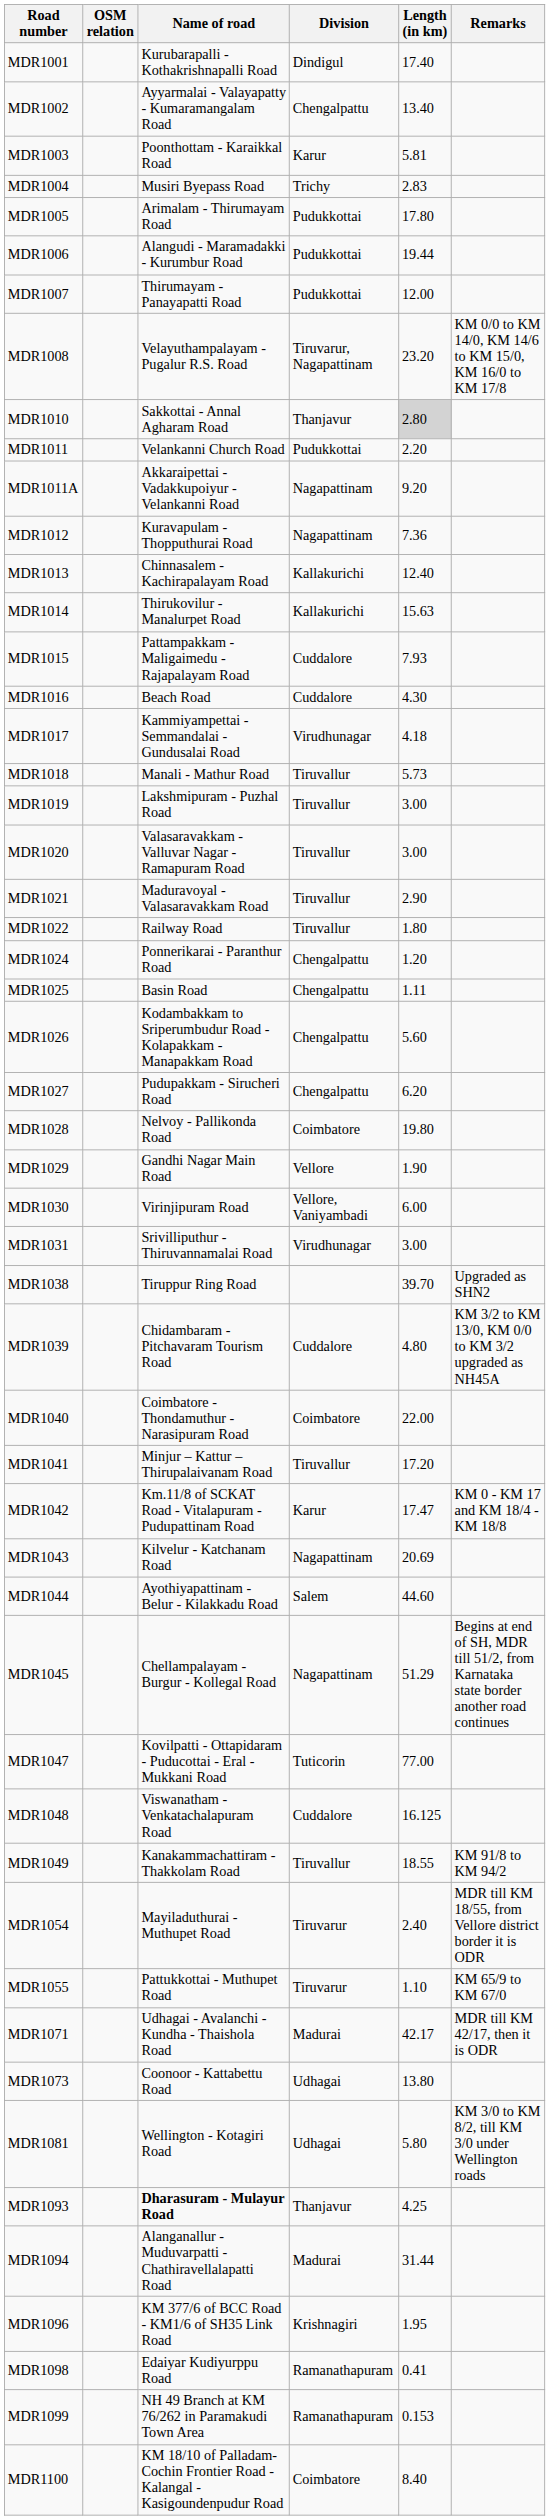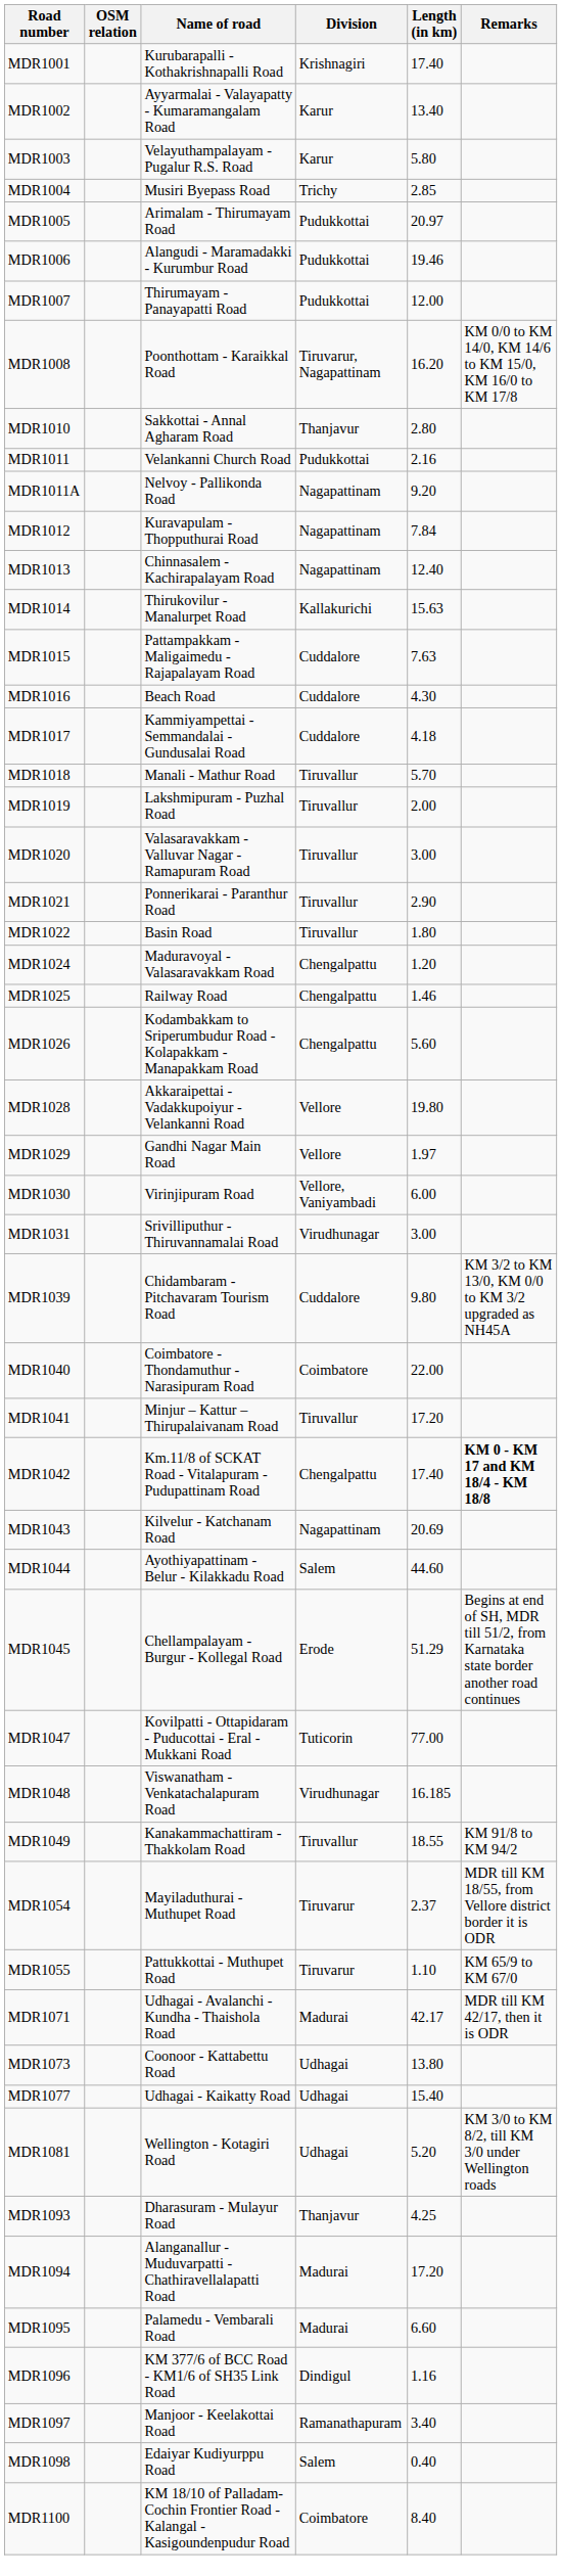 <table class="wikitable">
 <tr>
 <th>Road number</th>
 <th>OSM relation</th>
 <th>Name of road</th>
 <th>Division</th>
 <th>Length (in km)</th>
 <th>Remarks</th>
 </tr>
 <tr>
 <td>MDR1001</td>
 <td></td>
 <td>Kurubarapalli - Kothakrishnapalli Road</td>
-<td>Dindigul</td>
+<td>Krishnagiri</td>
 <td>17.40</td>
 <td></td>
 </tr>
 <tr>
 <td>MDR1002</td>
 <td></td>
 <td>Ayyarmalai - Valayapatty - Kumaramangalam Road</td>
-<td>Chengalpattu</td>
+<td>Karur</td>
 <td>13.40</td>
 <td></td>
 </tr>
 <tr>
 <td>MDR1003</td>
 <td></td>
-<td>Poonthottam - Karaikkal Road</td>
+<td>Velayuthampalayam - Pugalur R.S. Road</td>
 <td>Karur</td>
-<td>5.81</td>
+<td>5.80</td>
 <td></td>
 </tr>
 <tr>
 <td>MDR1004</td>
 <td></td>
 <td>Musiri Byepass Road</td>
 <td>Trichy</td>
-<td>2.83</td>
+<td>2.85</td>
 <td></td>
 </tr>
 <tr>
 <td>MDR1005</td>
 <td></td>
 <td>Arimalam - Thirumayam Road</td>
 <td>Pudukkottai</td>
-<td>17.80</td>
+<td>20.97</td>
 <td></td>
 </tr>
 <tr>
 <td>MDR1006</td>
 <td></td>
 <td>Alangudi - Maramadakki - Kurumbur Road</td>
 <td>Pudukkottai</td>
-<td>19.44</td>
+<td>19.46</td>
 <td></td>
 </tr>
 <tr>
 <td>MDR1007</td>
 <td></td>
 <td>Thirumayam - Panayapatti Road</td>
 <td>Pudukkottai</td>
 <td>12.00</td>
 <td></td>
 </tr>
 <tr>
 <td>MDR1008</td>
 <td></td>
-<td>Velayuthampalayam - Pugalur R.S. Road</td>
+<td>Poonthottam - Karaikkal Road</td>
 <td>Tiruvarur, Nagapattinam</td>
-<td>23.20</td>
+<td>16.20</td>
 <td>KM 0/0 to KM 14/0, KM 14/6 to KM 15/0, KM 16/0 to KM 17/8</td>
 </tr>
 <tr>
 <td>MDR1010</td>
 <td></td>
 <td>Sakkottai - Annal Agharam Road</td>
 <td>Thanjavur</td>
-<td style="background: lightgrey;">2.80</td>
+<td>2.80</td>
 <td></td>
 </tr>
 <tr>
 <td>MDR1011</td>
 <td></td>
 <td>Velankanni Church Road</td>
 <td>Pudukkottai</td>
-<td>2.20</td>
+<td>2.16</td>
 <td></td>
 </tr>
 <tr>
 <td>MDR1011A</td>
 <td></td>
-<td>Akkaraipettai - Vadakkupoiyur - Velankanni Road</td>
+<td>Nelvoy - Pallikonda Road</td>
 <td>Nagapattinam</td>
 <td>9.20</td>
 <td></td>
 </tr>
 <tr>
 <td>MDR1012</td>
 <td></td>
 <td>Kuravapulam - Thopputhurai Road</td>
 <td>Nagapattinam</td>
-<td>7.36</td>
+<td>7.84</td>
 <td></td>
 </tr>
 <tr>
 <td>MDR1013</td>
 <td></td>
 <td>Chinnasalem - Kachirapalayam Road</td>
-<td>Kallakurichi</td>
+<td>Nagapattinam</td>
 <td>12.40</td>
 <td></td>
 </tr>
 <tr>
 <td>MDR1014</td>
 <td></td>
 <td>Thirukovilur - Manalurpet Road</td>
 <td>Kallakurichi</td>
 <td>15.63</td>
 <td></td>
 </tr>
 <tr>
 <td>MDR1015</td>
 <td></td>
 <td>Pattampakkam - Maligaimedu - Rajapalayam Road</td>
 <td>Cuddalore</td>
-<td>7.93</td>
+<td>7.63</td>
 <td></td>
 </tr>
 <tr>
 <td>MDR1016</td>
 <td></td>
 <td>Beach Road</td>
 <td>Cuddalore</td>
 <td>4.30</td>
 <td></td>
 </tr>
 <tr>
 <td>MDR1017</td>
 <td></td>
 <td>Kammiyampettai - Semmandalai - Gundusalai Road</td>
-<td>Virudhunagar</td>
+<td>Cuddalore</td>
 <td>4.18</td>
 <td></td>
 </tr>
 <tr>
 <td>MDR1018</td>
 <td></td>
 <td>Manali - Mathur Road</td>
 <td>Tiruvallur</td>
-<td>5.73</td>
+<td>5.70</td>
 <td></td>
 </tr>
 <tr>
 <td>MDR1019</td>
 <td></td>
 <td>Lakshmipuram - Puzhal Road</td>
 <td>Tiruvallur</td>
-<td>3.00</td>
+<td>2.00</td>
 <td></td>
 </tr>
 <tr>
 <td>MDR1020</td>
 <td></td>
 <td>Valasaravakkam - Valluvar Nagar - Ramapuram Road</td>
 <td>Tiruvallur</td>
 <td>3.00</td>
 <td></td>
 </tr>
 <tr>
 <td>MDR1021</td>
 <td></td>
-<td>Maduravoyal - Valasaravakkam Road</td>
+<td>Ponnerikarai - Paranthur Road</td>
 <td>Tiruvallur</td>
 <td>2.90</td>
 <td></td>
 </tr>
 <tr>
 <td>MDR1022</td>
 <td></td>
-<td>Railway Road</td>
+<td>Basin Road</td>
 <td>Tiruvallur</td>
 <td>1.80</td>
 <td></td>
 </tr>
 <tr>
 <td>MDR1024</td>
 <td></td>
-<td>Ponnerikarai - Paranthur Road</td>
+<td>Maduravoyal - Valasaravakkam Road</td>
 <td>Chengalpattu</td>
 <td>1.20</td>
 <td></td>
 </tr>
 <tr>
 <td>MDR1025</td>
 <td></td>
-<td>Basin Road</td>
+<td>Railway Road</td>
 <td>Chengalpattu</td>
-<td>1.11</td>
+<td>1.46</td>
 <td></td>
 </tr>
 <tr>
 <td>MDR1026</td>
 <td></td>
 <td>Kodambakkam to Sriperumbudur Road - Kolapakkam - Manapakkam Road</td>
 <td>Chengalpattu</td>
 <td>5.60</td>
 <td></td>
 </tr>
 <tr>
-<td>MDR1027</td>
-<td></td>
-<td>Pudupakkam - Sirucheri Road</td>
-<td>Chengalpattu</td>
-<td>6.20</td>
-<td></td>
-</tr>
-<tr>
 <td>MDR1028</td>
 <td></td>
-<td>Nelvoy - Pallikonda Road</td>
-<td>Coimbatore</td>
+<td>Akkaraipettai - Vadakkupoiyur - Velankanni Road</td>
+<td>Vellore</td>
 <td>19.80</td>
 <td></td>
 </tr>
 <tr>
 <td>MDR1029</td>
 <td></td>
 <td>Gandhi Nagar Main Road</td>
 <td>Vellore</td>
-<td>1.90</td>
+<td>1.97</td>
 <td></td>
 </tr>
 <tr>
 <td>MDR1030</td>
 <td></td>
 <td>Virinjipuram Road</td>
 <td>Vellore, Vaniyambadi</td>
 <td>6.00</td>
 <td></td>
 </tr>
 <tr>
 <td>MDR1031</td>
 <td></td>
 <td>Srivilliputhur - Thiruvannamalai Road</td>
 <td>Virudhunagar</td>
 <td>3.00</td>
 <td></td>
 </tr>
 <tr>
-<td>MDR1038</td>
-<td></td>
-<td>Tiruppur Ring Road</td>
-<td></td>
-<td>39.70</td>
-<td>Upgraded as SHN2</td>
-</tr>
-<tr>
 <td>MDR1039</td>
 <td></td>
 <td>Chidambaram - Pitchavaram Tourism Road</td>
 <td>Cuddalore</td>
-<td>4.80</td>
+<td>9.80</td>
 <td>KM 3/2 to KM 13/0, KM 0/0 to KM 3/2 upgraded as NH45A</td>
 </tr>
 <tr>
 <td>MDR1040</td>
 <td></td>
 <td>Coimbatore - Thondamuthur - Narasipuram Road</td>
 <td>Coimbatore</td>
 <td>22.00</td>
 <td></td>
 </tr>
 <tr>
 <td>MDR1041</td>
 <td></td>
 <td>Minjur – Kattur – Thirupalaivanam Road</td>
 <td>Tiruvallur</td>
 <td>17.20</td>
 <td></td>
 </tr>
 <tr>
 <td>MDR1042</td>
 <td></td>
 <td>Km.11/8 of SCKAT Road - Vitalapuram - Pudupattinam Road</td>
-<td>Karur</td>
-<td>17.47</td>
-<td>KM 0 - KM 17 and KM 18/4 - KM 18/8</td>
+<td>Chengalpattu</td>
+<td>17.40</td>
+<td><strong>KM 0 - KM 17 and KM 18/4 - KM 18/8</strong></td>
 </tr>
 <tr>
 <td>MDR1043</td>
 <td></td>
 <td>Kilvelur - Katchanam Road</td>
 <td>Nagapattinam</td>
 <td>20.69</td>
 <td></td>
 </tr>
 <tr>
 <td>MDR1044</td>
 <td></td>
 <td>Ayothiyapattinam - Belur - Kilakkadu Road</td>
 <td>Salem</td>
 <td>44.60</td>
 <td></td>
 </tr>
 <tr>
 <td>MDR1045</td>
 <td></td>
 <td>Chellampalayam - Burgur - Kollegal Road</td>
-<td>Nagapattinam</td>
+<td>Erode</td>
 <td>51.29</td>
 <td>Begins at end of SH, MDR till 51/2, from Karnataka state border another road continues</td>
 </tr>
 <tr>
 <td>MDR1047</td>
 <td></td>
 <td>Kovilpatti - Ottapidaram - Puducottai - Eral - Mukkani Road</td>
 <td>Tuticorin</td>
 <td>77.00</td>
 <td></td>
 </tr>
 <tr>
 <td>MDR1048</td>
 <td></td>
 <td>Viswanatham - Venkatachalapuram Road</td>
-<td>Cuddalore</td>
-<td>16.125</td>
+<td>Virudhunagar</td>
+<td>16.185</td>
 <td></td>
 </tr>
 <tr>
 <td>MDR1049</td>
 <td></td>
 <td>Kanakammachattiram - Thakkolam Road</td>
 <td>Tiruvallur</td>
 <td>18.55</td>
 <td>KM 91/8 to KM 94/2</td>
 </tr>
 <tr>
 <td>MDR1054</td>
 <td></td>
 <td>Mayiladuthurai - Muthupet Road</td>
 <td>Tiruvarur</td>
-<td>2.40</td>
+<td>2.37</td>
 <td>MDR till KM 18/55, from Vellore district border it is ODR</td>
 </tr>
 <tr>
 <td>MDR1055</td>
 <td></td>
 <td>Pattukkottai - Muthupet Road</td>
 <td>Tiruvarur</td>
 <td>1.10</td>
 <td>KM 65/9 to KM 67/0</td>
 </tr>
 <tr>
 <td>MDR1071</td>
 <td></td>
 <td>Udhagai - Avalanchi - Kundha - Thaishola Road</td>
 <td>Madurai</td>
 <td>42.17</td>
 <td>MDR till KM 42/17, then it is ODR</td>
 </tr>
 <tr>
 <td>MDR1073</td>
 <td></td>
 <td>Coonoor - Kattabettu Road</td>
 <td>Udhagai</td>
 <td>13.80</td>
 <td></td>
 </tr>
 <tr>
+<td>MDR1077</td>
+<td></td>
+<td>Udhagai - Kaikatty Road</td>
+<td>Udhagai</td>
+<td>15.40</td>
+<td></td>
+</tr>
+<tr>
 <td>MDR1081</td>
 <td></td>
 <td>Wellington - Kotagiri Road</td>
 <td>Udhagai</td>
-<td>5.80</td>
+<td>5.20</td>
 <td>KM 3/0 to KM 8/2, till KM 3/0 under Wellington roads</td>
 </tr>
 <tr>
 <td>MDR1093</td>
 <td></td>
-<td><strong>Dharasuram - Mulayur Road</strong></td>
+<td>Dharasuram - Mulayur Road</td>
 <td>Thanjavur</td>
 <td>4.25</td>
 <td></td>
 </tr>
 <tr>
 <td>MDR1094</td>
 <td></td>
 <td>Alanganallur - Muduvarpatti - Chathiravellalapatti Road</td>
 <td>Madurai</td>
-<td>31.44</td>
+<td>17.20</td>
+<td></td>
+</tr>
+<tr>
+<td>MDR1095</td>
+<td></td>
+<td>Palamedu - Vembarali Road</td>
+<td>Madurai</td>
+<td>6.60</td>
 <td></td>
 </tr>
 <tr>
 <td>MDR1096</td>
 <td></td>
 <td>KM 377/6 of BCC Road - KM1/6 of SH35 Link Road</td>
-<td>Krishnagiri</td>
-<td>1.95</td>
+<td>Dindigul</td>
+<td>1.16</td>
+<td></td>
+</tr>
+<tr>
+<td>MDR1097</td>
+<td></td>
+<td>Manjoor - Keelakottai Road</td>
+<td>Ramanathapuram</td>
+<td>3.40</td>
 <td></td>
 </tr>
 <tr>
 <td>MDR1098</td>
 <td></td>
 <td>Edaiyar Kudiyurppu Road</td>
-<td>Ramanathapuram</td>
-<td>0.41</td>
-<td></td>
-</tr>
-<tr>
-<td>MDR1099</td>
-<td></td>
-<td>NH 49 Branch at KM 76/262 in Paramakudi Town Area</td>
-<td>Ramanathapuram</td>
-<td>0.153</td>
+<td>Salem</td>
+<td>0.40</td>
 <td></td>
 </tr>
 <tr>
 <td>MDR1100</td>
 <td></td>
 <td>KM 18/10 of Palladam-Cochin Frontier Road - Kalangal - Kasigoundenpudur Road</td>
 <td>Coimbatore</td>
 <td>8.40</td>
 <td></td>
 </tr>
 </table>
